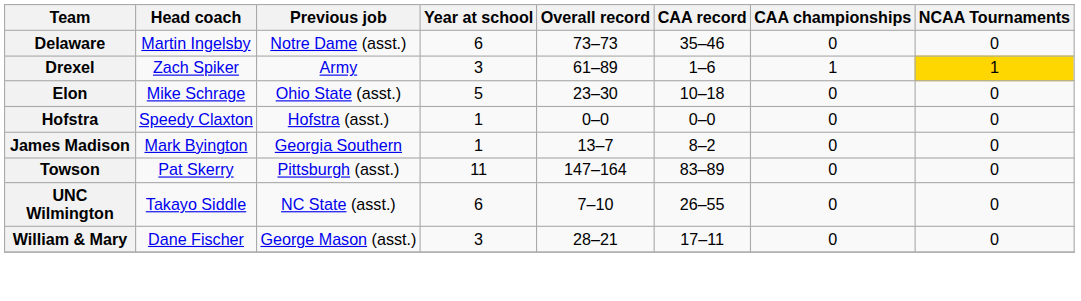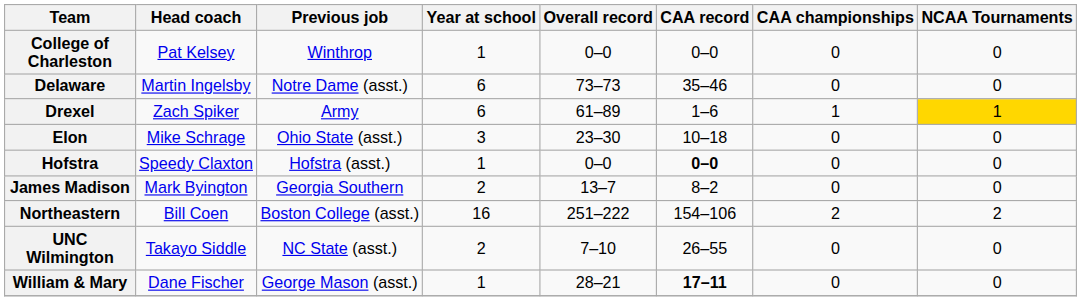 <table class="wikitable sortable" style="text-align: center;font-size:90%;">
 <tr>
 <th width="110">Team</th>
 <th>Head coach</th>
 <th>Previous job</th>
 <th>Year at school</th>
 <th>Overall record</th>
 <th>CAA record</th>
 <th>CAA championships</th>
 <th>NCAA Tournaments</th>
+</tr>
+<tr>
+<th style=>College of Charleston</th>
+<td><a href='#'>Pat Kelsey</a></td>
+<td><a href='#'>Winthrop</a></td>
+<td>1</td>
+<td>0–0</td>
+<td>0–0</td>
+<td>0</td>
+<td>0</td>
 </tr>
 <tr>
 <th style=>Delaware</th>
 <td><a href='#'>Martin Ingelsby</a></td>
 <td><a href='#'>Notre Dame</a> (asst.)</td>
 <td>6</td>
 <td>73–73</td>
 <td>35–46</td>
 <td>0</td>
 <td>0</td>
 </tr>
 <tr>
 <th style=>Drexel</th>
 <td><a href='#'>Zach Spiker</a></td>
 <td><a href='#'>Army</a></td>
-<td>3</td>
+<td>6</td>
 <td>61–89</td>
 <td>1–6</td>
 <td>1</td>
 <td style="background: gold;">1</td>
 </tr>
 <tr>
 <th style=>Elon</th>
 <td><a href='#'>Mike Schrage</a></td>
 <td><a href='#'>Ohio State</a> (asst.)</td>
-<td>5</td>
+<td>3</td>
 <td>23–30</td>
 <td>10–18</td>
 <td>0</td>
 <td>0</td>
 </tr>
 <tr>
 <th style=>Hofstra</th>
 <td><a href='#'>Speedy Claxton</a></td>
 <td><a href='#'>Hofstra</a> (asst.)</td>
 <td>1</td>
 <td>0–0</td>
-<td>0–0</td>
+<td><strong>0–0</strong></td>
 <td>0</td>
 <td>0</td>
 </tr>
 <tr>
 <th style=>James Madison</th>
 <td><a href='#'>Mark Byington</a></td>
 <td><a href='#'>Georgia Southern</a></td>
-<td>1</td>
+<td>2</td>
 <td>13–7</td>
 <td>8–2</td>
 <td>0</td>
 <td>0</td>
 </tr>
 <tr>
-<th style=>Towson</th>
-<td><a href='#'>Pat Skerry</a></td>
-<td><a href='#'>Pittsburgh</a> (asst.)</td>
-<td>11</td>
-<td>147–164</td>
-<td>83–89</td>
-<td>0</td>
-<td>0</td>
+<th style=>Northeastern</th>
+<td><a href='#'>Bill Coen</a></td>
+<td><a href='#'>Boston College</a> (asst.)</td>
+<td>16</td>
+<td>251–222</td>
+<td>154–106</td>
+<td>2</td>
+<td>2</td>
 </tr>
 <tr>
 <th style=>UNC Wilmington</th>
 <td><a href='#'>Takayo Siddle</a></td>
 <td><a href='#'>NC State</a> (asst.)</td>
-<td>6</td>
+<td>2</td>
 <td>7–10</td>
 <td>26–55</td>
 <td>0</td>
 <td>0</td>
 </tr>
 <tr>
 <th style=>William & Mary</th>
 <td><a href='#'>Dane Fischer</a></td>
 <td><a href='#'>George Mason</a> (asst.)</td>
-<td>3</td>
+<td>1</td>
 <td>28–21</td>
-<td>17–11</td>
+<td><strong>17–11</strong></td>
 <td>0</td>
 <td>0</td>
 </tr>
 <tr>
 </tr>
 </table>
